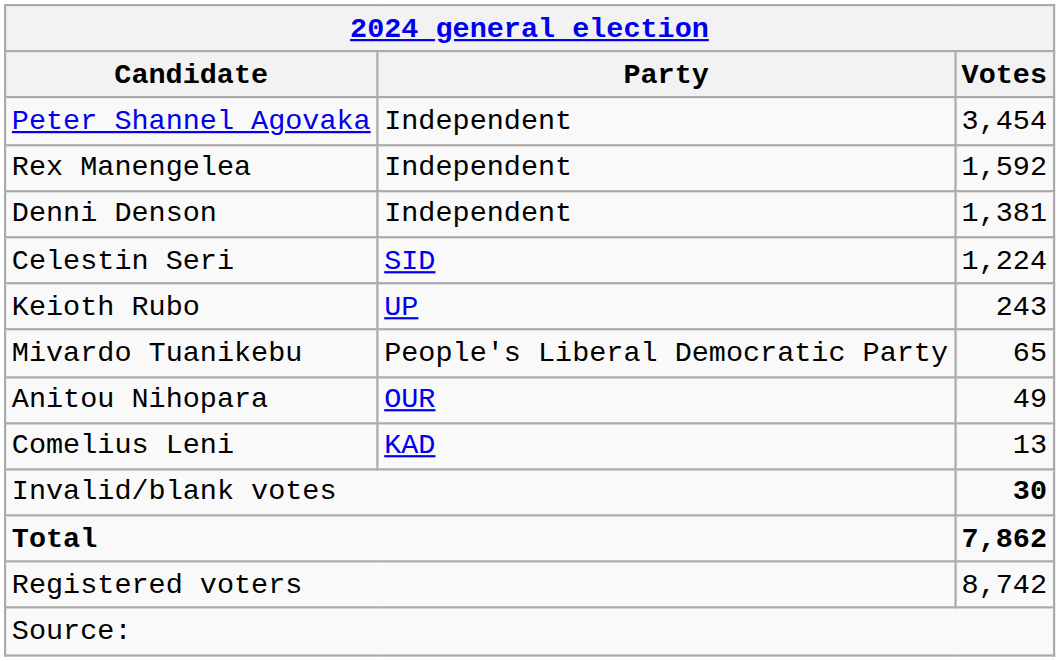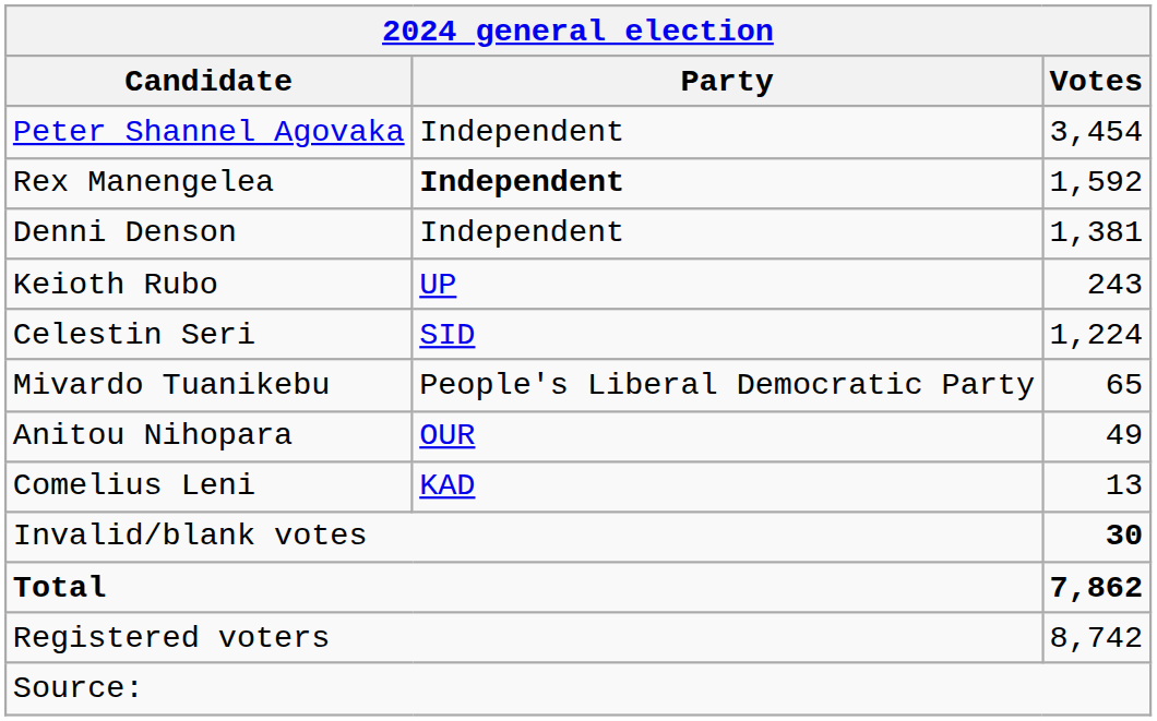 <table class=wikitable style=text-align:left>
 <tr>
 <th colspan=3><a href='#'>2024 general election</a></th>
 </tr>
 <tr>
 <th>Candidate</th>
 <th>Party</th>
 <th>Votes</th>
 </tr>
 <tr>
 <td><a href='#'>Peter Shannel Agovaka</a></td>
 <td>Independent</td>
 <td align=right>3,454</td>
 </tr>
 <tr>
 <td>Rex Manengelea</td>
-<td>Independent</td>
+<td><strong>Independent</strong></td>
 <td align=right>1,592</td>
 </tr>
 <tr>
 <td>Denni Denson</td>
 <td>Independent</td>
 <td align=right>1,381</td>
 </tr>
 <tr>
+<td>Keioth Rubo</td>
+<td><a href='#'>UP</a></td>
+<td align=right>243</td>
+</tr>
+<tr>
 <td>Celestin Seri</td>
 <td><a href='#'>SID</a></td>
 <td align=right>1,224</td>
-</tr>
-<tr>
-<td>Keioth Rubo</td>
-<td><a href='#'>UP</a></td>
-<td align=right>243</td>
 </tr>
 <tr>
 <td>Mivardo Tuanikebu</td>
 <td>People's Liberal Democratic Party</td>
 <td align=right>65</td>
 </tr>
 <tr>
 <td>Anitou Nihopara</td>
 <td><a href='#'>OUR</a></td>
 <td align=right>49</td>
 </tr>
 <tr>
 <td>Comelius Leni</td>
 <td><a href='#'>KAD</a></td>
 <td align=right>13</td>
 </tr>
 <tr>
 <td colspan=2>Invalid/blank votes</td>
 <td align=right><strong>30</strong></td>
 </tr>
 <tr>
 <td colspan=2><strong>Total</strong></td>
 <td><strong>7,862</strong></td>
 </tr>
 <tr>
 <td colspan=2>Registered voters</td>
 <td>8,742</td>
 </tr>
 <tr>
 <td colspan=3>Source: </td>
 </tr>
 </table>
